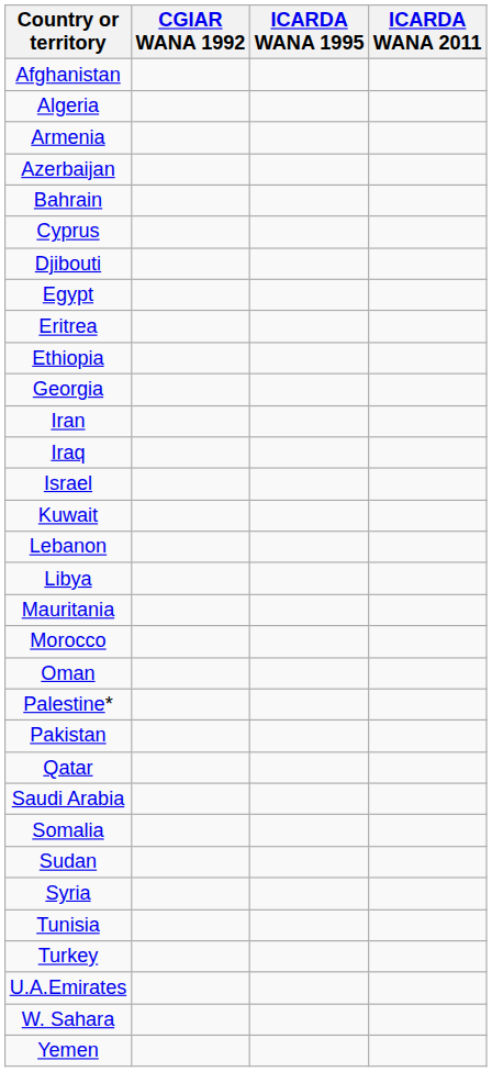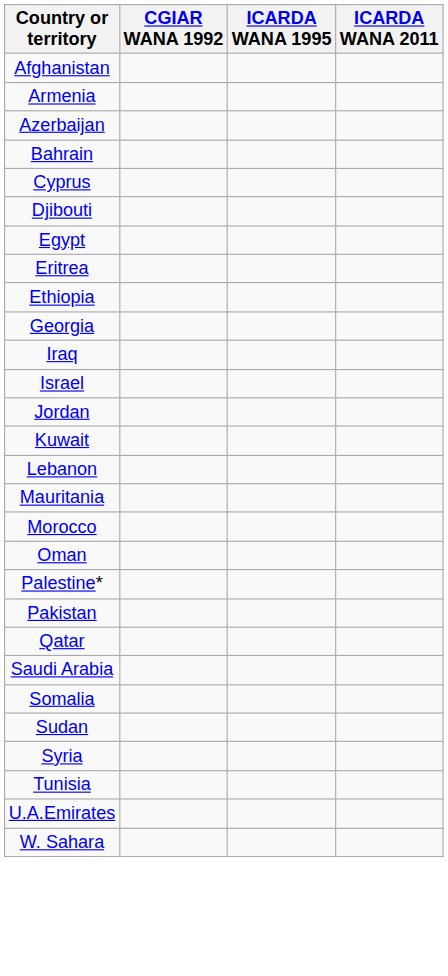 <table class="wikitable sortable" style="text-align:center">
 <tr>
 <th>Country or<br>territory</th>
 <th><a href='#'>CGIAR</a><br>WANA 1992</th>
 <th><a href='#'>ICARDA</a><br>WANA 1995</th>
 <th><a href='#'>ICARDA</a><br>WANA 2011</th>
 </tr>
 <tr>
 <td><a href='#'>Afghanistan</a></td>
-<td></td>
-<td></td>
-<td></td>
-</tr>
-<tr>
-<td><a href='#'>Algeria</a></td>
 <td></td>
 <td></td>
 <td></td>
 </tr>
 <tr>
 <td><a href='#'>Armenia</a></td>
 <td></td>
 <td></td>
 <td></td>
 </tr>
 <tr>
 <td><a href='#'>Azerbaijan</a></td>
 <td></td>
 <td></td>
 <td></td>
 </tr>
 <tr>
 <td><a href='#'>Bahrain</a></td>
 <td></td>
 <td></td>
 <td></td>
 </tr>
 <tr>
 <td><a href='#'>Cyprus</a></td>
 <td></td>
 <td></td>
 <td></td>
 </tr>
 <tr>
 <td><a href='#'>Djibouti</a></td>
 <td></td>
 <td></td>
 <td></td>
 </tr>
 <tr>
 <td><a href='#'>Egypt</a></td>
 <td></td>
 <td></td>
 <td></td>
 </tr>
 <tr>
 <td><a href='#'>Eritrea</a></td>
 <td></td>
 <td></td>
 <td></td>
 </tr>
 <tr>
 <td><a href='#'>Ethiopia</a></td>
 <td></td>
 <td></td>
 <td></td>
 </tr>
 <tr>
 <td><a href='#'>Georgia</a></td>
 <td></td>
 <td></td>
 <td></td>
 </tr>
 <tr>
-<td><a href='#'>Iran</a></td>
-<td></td>
-<td></td>
-<td></td>
-</tr>
-<tr>
 <td><a href='#'>Iraq</a></td>
 <td></td>
 <td></td>
 <td></td>
 </tr>
 <tr>
 <td><a href='#'>Israel</a></td>
 <td></td>
 <td></td>
 <td></td>
 </tr>
 <tr>
+<td><a href='#'>Jordan</a></td>
+<td></td>
+<td></td>
+<td></td>
+</tr>
+<tr>
 <td><a href='#'>Kuwait</a></td>
 <td></td>
 <td></td>
 <td></td>
 </tr>
 <tr>
 <td><a href='#'>Lebanon</a></td>
-<td></td>
-<td></td>
-<td></td>
-</tr>
-<tr>
-<td><a href='#'>Libya</a></td>
 <td></td>
 <td></td>
 <td></td>
 </tr>
 <tr>
 <td><a href='#'>Mauritania</a></td>
 <td></td>
 <td></td>
 <td></td>
 </tr>
 <tr>
 <td><a href='#'>Morocco</a></td>
 <td></td>
 <td></td>
 <td></td>
 </tr>
 <tr>
 <td><a href='#'>Oman</a></td>
 <td></td>
 <td></td>
 <td></td>
 </tr>
 <tr>
 <td><a href='#'>Palestine</a>*</td>
 <td></td>
 <td></td>
 <td></td>
 </tr>
 <tr>
 <td><a href='#'>Pakistan</a></td>
 <td></td>
 <td></td>
 <td></td>
 </tr>
 <tr>
 <td><a href='#'>Qatar</a></td>
 <td></td>
 <td></td>
 <td></td>
 </tr>
 <tr>
 <td><a href='#'>Saudi Arabia</a></td>
 <td></td>
 <td></td>
 <td></td>
 </tr>
 <tr>
 <td><a href='#'>Somalia</a></td>
 <td></td>
 <td></td>
 <td></td>
 </tr>
 <tr>
 <td><a href='#'>Sudan</a></td>
 <td></td>
 <td></td>
 <td></td>
 </tr>
 <tr>
 <td><a href='#'>Syria</a></td>
 <td></td>
 <td></td>
 <td></td>
 </tr>
 <tr>
 <td><a href='#'>Tunisia</a></td>
 <td></td>
 <td></td>
 <td></td>
 </tr>
 <tr>
-<td><a href='#'>Turkey</a></td>
-<td></td>
-<td></td>
-<td></td>
-</tr>
-<tr>
 <td><a href='#'>U.A.Emirates</a></td>
 <td></td>
 <td></td>
 <td></td>
 </tr>
 <tr>
 <td><a href='#'>W. Sahara</a></td>
 <td></td>
 <td></td>
 <td></td>
 </tr>
-<tr>
-<td><a href='#'>Yemen</a></td>
-<td></td>
-<td></td>
-<td></td>
-</tr>
 </table>
